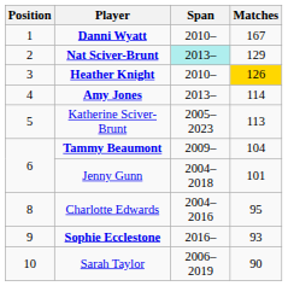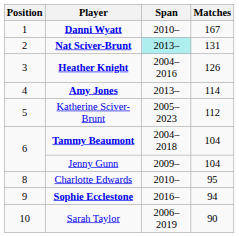 <table class="wikitable" style="text-align: center; width:40%">
 <tr>
 <th>Position</th>
 <th>Player</th>
 <th>Span</th>
 <th>Matches</th>
 </tr>
 <tr>
 <td>1</td>
 <td><strong><a href='#'>Danni Wyatt</a></strong></td>
 <td>2010–</td>
 <td>167</td>
 </tr>
 <tr>
 <td>2</td>
 <td><strong><a href='#'>Nat Sciver-Brunt</a></strong></td>
 <td style="background: paleturquoise;">2013–</td>
-<td>129</td>
+<td>131</td>
 </tr>
 <tr>
 <td>3</td>
 <td><strong><a href='#'>Heather Knight</a></strong></td>
-<td>2010–</td>
-<td style="background: gold;">126</td>
+<td>2004–2016</td>
+<td>126</td>
 </tr>
 <tr>
 <td>4</td>
 <td><strong><a href='#'>Amy Jones</a></strong></td>
 <td>2013–</td>
 <td>114</td>
 </tr>
 <tr>
 <td>5</td>
 <td><a href='#'>Katherine Sciver-Brunt</a></td>
 <td>2005–2023</td>
-<td>113</td>
+<td>112</td>
 </tr>
 <tr>
 <td rowspan=2>6</td>
 <td><strong><a href='#'>Tammy Beaumont</a></strong></td>
+<td>2004–2018</td>
+<td>104</td>
+</tr>
+<tr>
+<td><a href='#'>Jenny Gunn</a></td>
 <td>2009–</td>
 <td>104</td>
 </tr>
 <tr>
-<td><a href='#'>Jenny Gunn</a></td>
-<td>2004–2018</td>
-<td>101</td>
-</tr>
-<tr>
 <td>8</td>
 <td><a href='#'>Charlotte Edwards</a></td>
-<td>2004–2016</td>
+<td>2010–</td>
 <td>95</td>
 </tr>
 <tr>
 <td>9</td>
 <td><strong><a href='#'>Sophie Ecclestone</a></strong></td>
 <td>2016–</td>
-<td>93</td>
+<td>94</td>
 </tr>
 <tr>
 <td>10</td>
 <td><a href='#'>Sarah Taylor</a></td>
 <td>2006–2019</td>
 <td>90</td>
 </tr>
 </table>
